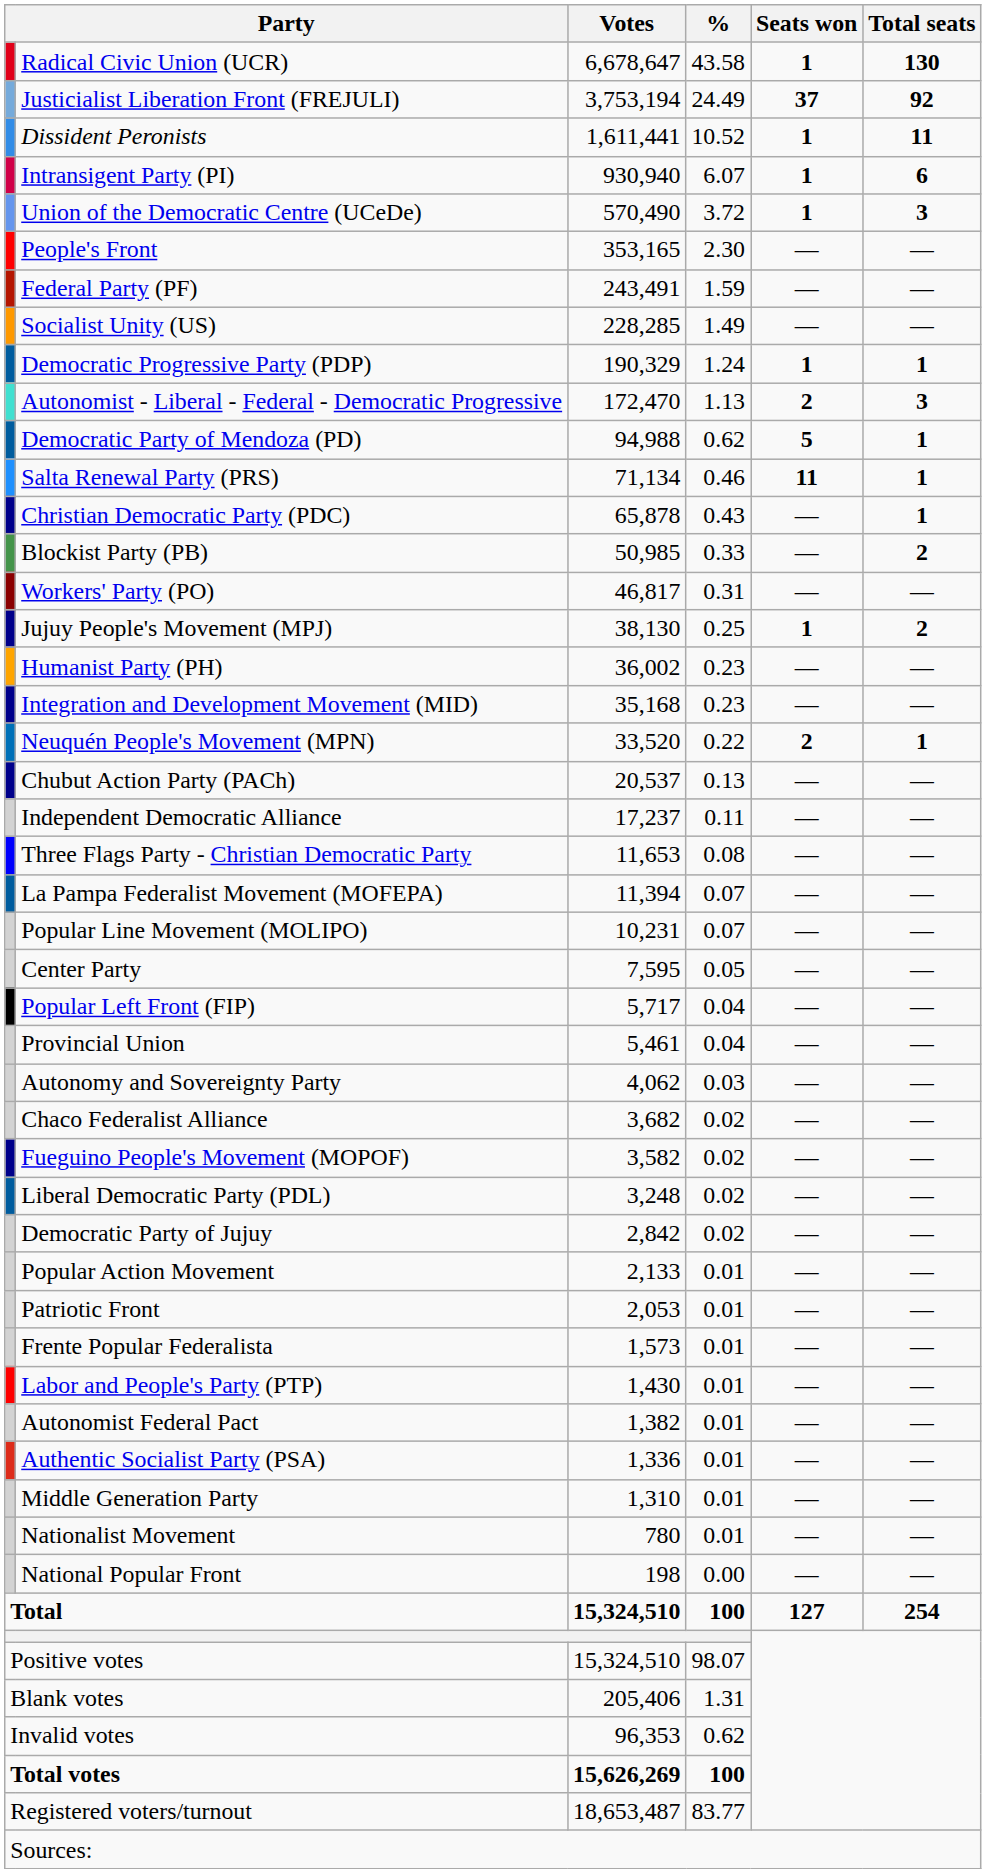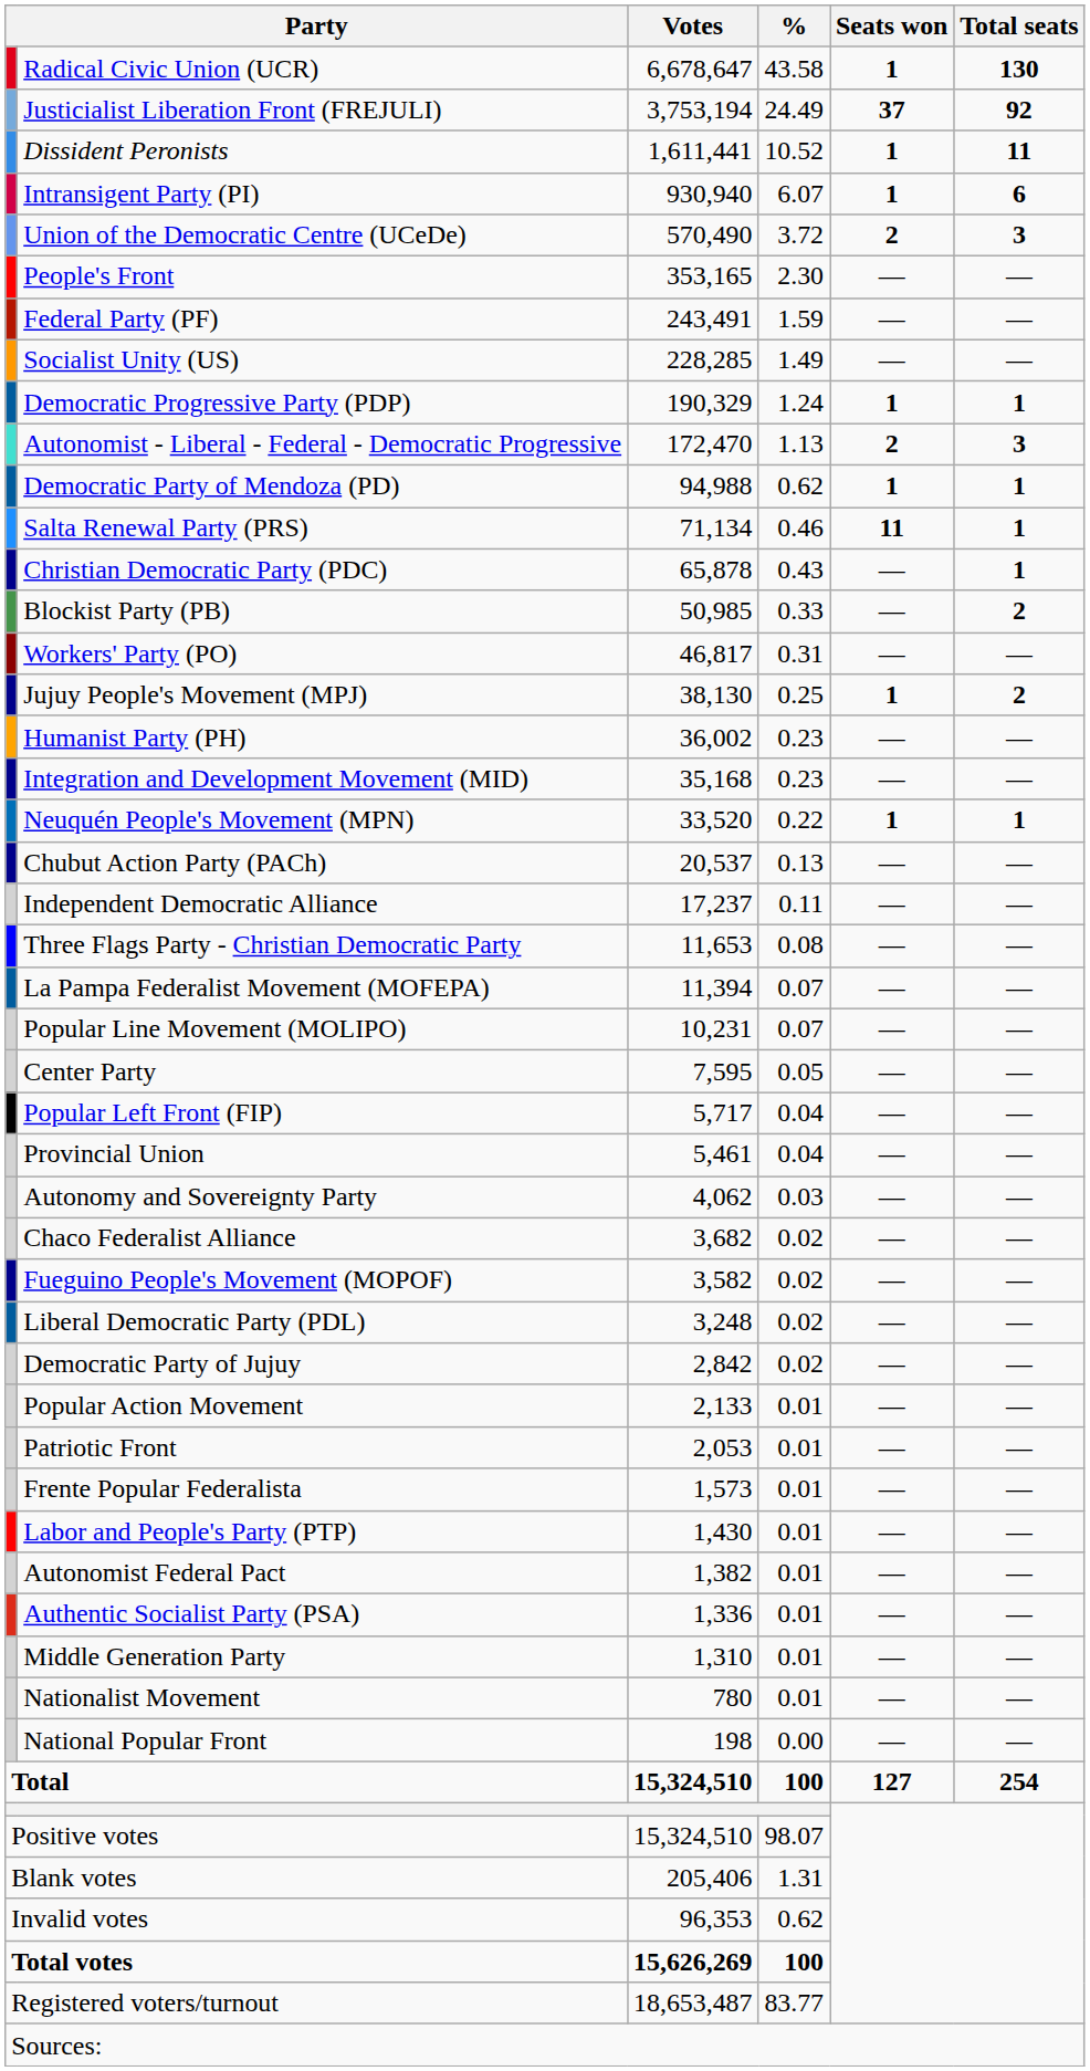 <table class="wikitable" style="text-align:right;">
 <tr>
 <th colspan=2>Party</th>
 <th>Votes</th>
 <th>%</th>
 <th>Seats won</th>
 <th>Total seats</th>
 </tr>
 <tr>
 <td bgcolor=#E10019></td>
 <td align=left><a href='#'>Radical Civic Union</a> (UCR)</td>
 <td>6,678,647</td>
 <td>43.58</td>
 <td align=center><strong>1</strong></td>
 <td align=center><strong>130</strong></td>
 </tr>
 <tr>
 <td bgcolor=#75AADB></td>
 <td align=left><a href='#'>Justicialist Liberation Front</a> (FREJULI)</td>
 <td>3,753,194</td>
 <td>24.49</td>
 <td align=center><strong>37</strong></td>
 <td align=center><strong>92</strong></td>
 </tr>
 <tr>
 <td bgcolor=#318CE7></td>
 <td align=left><em>Dissident Peronists</em></td>
 <td>1,611,441</td>
 <td>10.52</td>
 <td align=center><strong>1</strong></td>
 <td align=center><strong>11</strong></td>
 </tr>
 <tr>
 <td bgcolor=#D10047></td>
 <td align=left><a href='#'>Intransigent Party</a> (PI)</td>
 <td>930,940</td>
 <td>6.07</td>
 <td align=center><strong>1</strong></td>
 <td align=center><strong>6</strong></td>
 </tr>
 <tr>
 <td bgcolor=#6495ED></td>
 <td align=left><a href='#'>Union of the Democratic Centre</a> (UCeDe)</td>
 <td>570,490</td>
 <td>3.72</td>
-<td align=center><strong>1</strong></td>
+<td align=center><strong>2</strong></td>
 <td align=center><strong>3</strong></td>
 </tr>
 <tr>
 <td bgcolor=red></td>
 <td align=left><a href='#'>People's Front</a></td>
 <td>353,165</td>
 <td>2.30</td>
 <td align=center>—</td>
 <td align=center>—</td>
 </tr>
 <tr>
 <td bgcolor=#B51601></td>
 <td align=left><a href='#'>Federal Party</a> (PF)</td>
 <td>243,491</td>
 <td>1.59</td>
 <td align=center>—</td>
 <td align=center>—</td>
 </tr>
 <tr>
 <td bgcolor=#FF9900></td>
 <td align=left><a href='#'>Socialist Unity</a> (US)</td>
 <td>228,285</td>
 <td>1.49</td>
 <td align=center>—</td>
 <td align=center>—</td>
 </tr>
 <tr>
 <td bgcolor=#005C9E></td>
 <td align=left><a href='#'>Democratic Progressive Party</a> (PDP)</td>
 <td>190,329</td>
 <td>1.24</td>
 <td align=center><strong>1</strong></td>
 <td align=center><strong>1</strong></td>
 </tr>
 <tr>
 <td bgcolor=#40E0D0></td>
 <td align=left><a href='#'>Autonomist</a> - <a href='#'>Liberal</a> - <a href='#'>Federal</a> - <a href='#'>Democratic Progressive</a></td>
 <td>172,470</td>
 <td>1.13</td>
 <td align=center><strong>2</strong></td>
 <td align=center><strong>3</strong></td>
 </tr>
 <tr>
 <td bgcolor=#005C9E></td>
 <td align=left><a href='#'>Democratic Party of Mendoza</a> (PD)</td>
 <td>94,988</td>
 <td>0.62</td>
-<td align=center><strong>5</strong></td>
+<td align=center><strong>1</strong></td>
 <td align=center><strong>1</strong></td>
 </tr>
 <tr>
 <td bgcolor=#1E90FF></td>
 <td align=left><a href='#'>Salta Renewal Party</a> (PRS)</td>
 <td>71,134</td>
 <td>0.46</td>
 <td align=center><strong>11</strong></td>
 <td align=center><strong>1</strong></td>
 </tr>
 <tr>
 <td bgcolor=darkblue></td>
 <td align=left><a href='#'>Christian Democratic Party</a> (PDC)</td>
 <td>65,878</td>
 <td>0.43</td>
 <td align=center>—</td>
 <td align=center><strong>1</strong></td>
 </tr>
 <tr>
 <td bgcolor=#44944A></td>
 <td align=left>Blockist Party (PB)</td>
 <td>50,985</td>
 <td>0.33</td>
 <td align=center>—</td>
 <td align=center><strong>2</strong></td>
 </tr>
 <tr>
 <td bgcolor=darkred></td>
 <td align=left><a href='#'>Workers' Party</a> (PO)</td>
 <td>46,817</td>
 <td>0.31</td>
 <td align=center>—</td>
 <td align=center>—</td>
 </tr>
 <tr>
 <td bgcolor=darkblue></td>
 <td align=left>Jujuy People's Movement (MPJ)</td>
 <td>38,130</td>
 <td>0.25</td>
 <td align=center><strong>1</strong></td>
 <td align=center><strong>2</strong></td>
 </tr>
 <tr>
 <td bgcolor=orange></td>
 <td align=left><a href='#'>Humanist Party</a> (PH)</td>
 <td>36,002</td>
 <td>0.23</td>
 <td align=center>—</td>
 <td align=center>—</td>
 </tr>
 <tr>
 <td bgcolor=darkblue></td>
 <td align=left><a href='#'>Integration and Development Movement</a> (MID)</td>
 <td>35,168</td>
 <td>0.23</td>
 <td align=center>—</td>
 <td align=center>—</td>
 </tr>
 <tr>
 <td bgcolor=#0070B8></td>
 <td align=left><a href='#'>Neuquén People's Movement</a> (MPN)</td>
 <td>33,520</td>
 <td>0.22</td>
-<td align=center><strong>2</strong></td>
+<td align=center><strong>1</strong></td>
 <td align=center><strong>1</strong></td>
 </tr>
 <tr>
 <td bgcolor=darkblue></td>
 <td align=left>Chubut Action Party (PACh)</td>
 <td>20,537</td>
 <td>0.13</td>
 <td align=center>—</td>
 <td align=center>—</td>
 </tr>
 <tr>
 <td bgcolor=lightgrey></td>
 <td align=left>Independent Democratic Alliance</td>
 <td>17,237</td>
 <td>0.11</td>
 <td align=center>—</td>
 <td align=center>—</td>
 </tr>
 <tr>
 <td bgcolor=blue></td>
 <td align=left>Three Flags Party - <a href='#'>Christian Democratic Party</a></td>
 <td>11,653</td>
 <td>0.08</td>
 <td align=center>—</td>
 <td align=center>—</td>
 </tr>
 <tr>
 <td bgcolor=#005C9E></td>
 <td align=left>La Pampa Federalist Movement (MOFEPA)</td>
 <td>11,394</td>
 <td>0.07</td>
 <td align=center>—</td>
 <td align=center>—</td>
 </tr>
 <tr>
 <td bgcolor=lightgrey></td>
 <td align=left>Popular Line Movement (MOLIPO)</td>
 <td>10,231</td>
 <td>0.07</td>
 <td align=center>—</td>
 <td align=center>—</td>
 </tr>
 <tr>
 <td bgcolor=lightgrey></td>
 <td align=left>Center Party</td>
 <td>7,595</td>
 <td>0.05</td>
 <td align=center>—</td>
 <td align=center>—</td>
 </tr>
 <tr>
 <td bgcolor=black></td>
 <td align=left><a href='#'>Popular Left Front</a> (FIP)</td>
 <td>5,717</td>
 <td>0.04</td>
 <td align=center>—</td>
 <td align=center>—</td>
 </tr>
 <tr>
 <td bgcolor=lightgrey></td>
 <td align=left>Provincial Union</td>
 <td>5,461</td>
 <td>0.04</td>
 <td align=center>—</td>
 <td align=center>—</td>
 </tr>
 <tr>
 <td bgcolor=lightgrey></td>
 <td align=left>Autonomy and Sovereignty Party</td>
 <td>4,062</td>
 <td>0.03</td>
 <td align=center>—</td>
 <td align=center>—</td>
 </tr>
 <tr>
 <td bgcolor=lightgrey></td>
 <td align=left>Chaco Federalist Alliance</td>
 <td>3,682</td>
 <td>0.02</td>
 <td align=center>—</td>
 <td align=center>—</td>
 </tr>
 <tr>
 <td bgcolor=darkblue></td>
 <td align=left><a href='#'>Fueguino People's Movement</a> (MOPOF)</td>
 <td>3,582</td>
 <td>0.02</td>
 <td align=center>—</td>
 <td align=center>—</td>
 </tr>
 <tr>
 <td bgcolor=#005C9E></td>
 <td align=left>Liberal Democratic Party (PDL)</td>
 <td>3,248</td>
 <td>0.02</td>
 <td align=center>—</td>
 <td align=center>—</td>
 </tr>
 <tr>
 <td bgcolor=lightgrey></td>
 <td align=left>Democratic Party of Jujuy</td>
 <td>2,842</td>
 <td>0.02</td>
 <td align=center>—</td>
 <td align=center>—</td>
 </tr>
 <tr>
 <td bgcolor=lightgrey></td>
 <td align=left>Popular Action Movement</td>
 <td>2,133</td>
 <td>0.01</td>
 <td align=center>—</td>
 <td align=center>—</td>
 </tr>
 <tr>
 <td bgcolor=lightgrey></td>
 <td align=left>Patriotic Front</td>
 <td>2,053</td>
 <td>0.01</td>
 <td align=center>—</td>
 <td align=center>—</td>
 </tr>
 <tr>
 <td bgcolor=lightgrey></td>
 <td align=left>Frente Popular Federalista</td>
 <td>1,573</td>
 <td>0.01</td>
 <td align=center>—</td>
 <td align=center>—</td>
 </tr>
 <tr>
 <td bgcolor=red></td>
 <td align=left><a href='#'>Labor and People's Party</a> (PTP)</td>
 <td>1,430</td>
 <td>0.01</td>
 <td align=center>—</td>
 <td align=center>—</td>
 </tr>
 <tr>
 <td bgcolor=lightgrey></td>
 <td align=left>Autonomist Federal Pact</td>
 <td>1,382</td>
 <td>0.01</td>
 <td align=center>—</td>
 <td align=center>—</td>
 </tr>
 <tr>
 <td bgcolor=#DD2C1A></td>
 <td align=left><a href='#'>Authentic Socialist Party</a> (PSA)</td>
 <td>1,336</td>
 <td>0.01</td>
 <td align=center>—</td>
 <td align=center>—</td>
 </tr>
 <tr>
 <td bgcolor=lightgrey></td>
 <td align=left>Middle Generation Party</td>
 <td>1,310</td>
 <td>0.01</td>
 <td align=center>—</td>
 <td align=center>—</td>
 </tr>
 <tr>
 <td bgcolor=lightgrey></td>
 <td align=left>Nationalist Movement</td>
 <td>780</td>
 <td>0.01</td>
 <td align=center>—</td>
 <td align=center>—</td>
 </tr>
 <tr>
 <td bgcolor=lightgrey></td>
 <td align=left>National Popular Front</td>
 <td>198</td>
 <td>0.00</td>
 <td align=center>—</td>
 <td align=center>—</td>
 </tr>
 <tr style="font-weight:bold">
 <td colspan=2 align=left>Total</td>
 <td>15,324,510</td>
 <td>100</td>
 <td align=center><strong>127</strong></td>
 <td align=center><strong>254</strong></td>
 </tr>
 <tr>
 <th colspan=4></th>
 <td rowspan=6 colspan=2></td>
 </tr>
 <tr>
 <td align=left colspan=2>Positive votes</td>
 <td>15,324,510</td>
 <td>98.07</td>
 </tr>
 <tr>
 <td align=left colspan=2>Blank votes</td>
 <td>205,406</td>
 <td>1.31</td>
 </tr>
 <tr>
 <td align=left colspan=2>Invalid votes</td>
 <td>96,353</td>
 <td>0.62</td>
 </tr>
 <tr style="font-weight:bold">
 <td align=left colspan=2>Total votes</td>
 <td>15,626,269</td>
 <td>100</td>
 </tr>
 <tr>
 <td align=left colspan=2>Registered voters/turnout</td>
 <td>18,653,487</td>
 <td>83.77</td>
 </tr>
 <tr>
 <td colspan=6 align=left>Sources:</td>
 </tr>
 </table>
